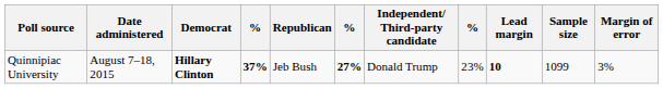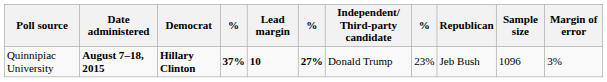 <table class="wikitable">
 <tr>
 <th>Poll source</th>
 <th>Date administered</th>
 <th>Democrat</th>
 <th>%</th>
-<th>Republican</th>
+<th>Lead margin</th>
 <th>%</th>
 <th>Independent/<br>Third-party candidate</th>
 <th>%</th>
-<th>Lead margin</th>
+<th>Republican</th>
 <th>Sample size</th>
 <th>Margin of error</th>
 </tr>
 <tr>
 <td>Quinnipiac University</td>
-<td>August 7–18, 2015</td>
+<td><strong>August 7–18, 2015</strong></td>
 <td><strong>Hillary Clinton</strong></td>
 <td><strong>37%</strong></td>
-<td>Jeb Bush</td>
+<td><strong>10</strong></td>
 <td><strong>27%</strong></td>
 <td>Donald Trump</td>
 <td>23%</td>
-<td><strong>10</strong></td>
-<td>1099</td>
+<td>Jeb Bush</td>
+<td>1096</td>
 <td>3%</td>
 </tr>
 </table>
